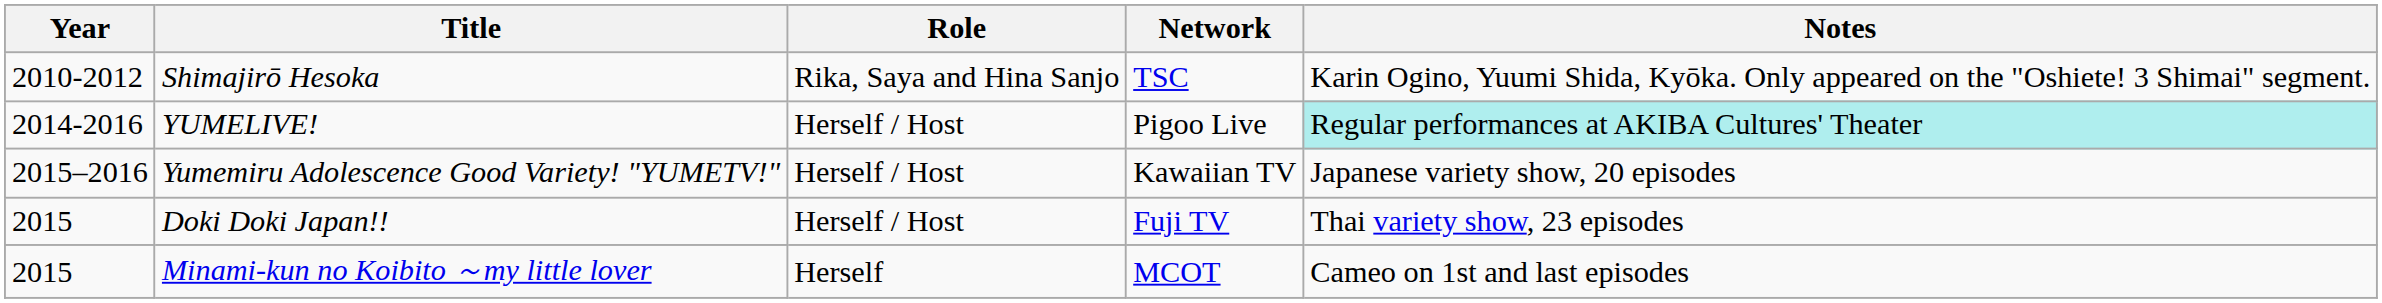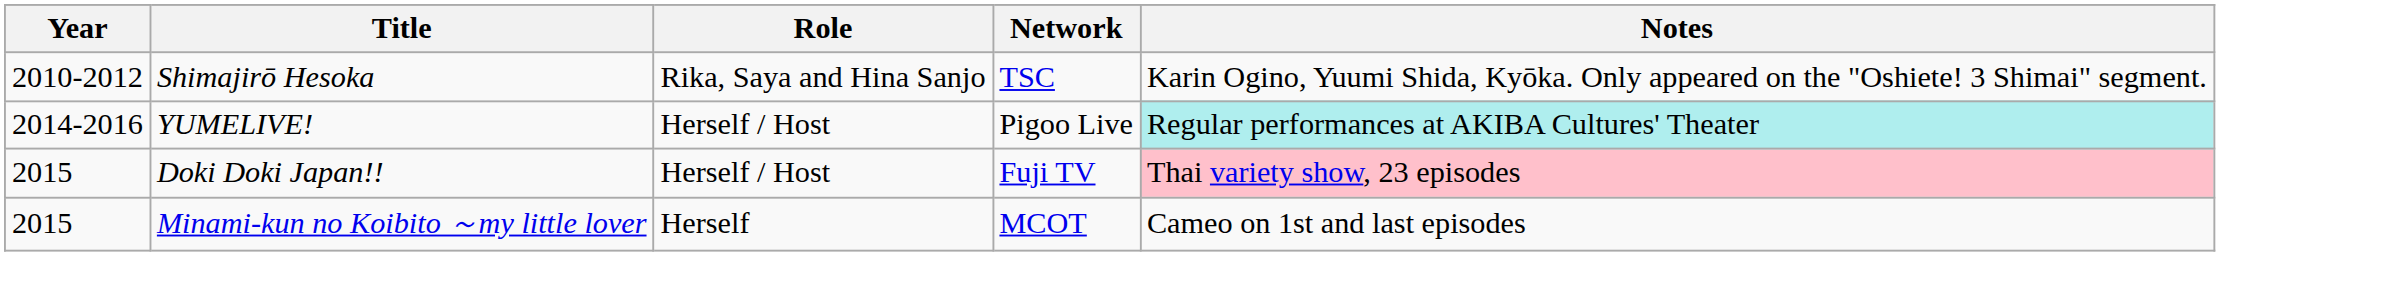 <table class="wikitable sortable">
 <tr>
 <th>Year</th>
 <th>Title</th>
 <th>Role</th>
 <th>Network</th>
 <th class="unsortable">Notes</th>
 </tr>
 <tr>
 <td>2010-2012</td>
 <td><em>Shimajirō Hesoka</em></td>
 <td>Rika, Saya and Hina Sanjo</td>
 <td><a href='#'>TSC</a></td>
 <td>Karin Ogino, Yuumi Shida, Kyōka. Only appeared on the "Oshiete! 3 Shimai" segment.</td>
 </tr>
 <tr>
 <td>2014-2016</td>
 <td><em>YUMELIVE!</em></td>
 <td>Herself / Host</td>
 <td>Pigoo Live</td>
 <td style="background: paleturquoise;">Regular performances at AKIBA Cultures' Theater</td>
 </tr>
 <tr>
-<td>2015–2016</td>
-<td><em>Yumemiru Adolescence Good Variety! "YUMETV!"</em></td>
-<td>Herself / Host</td>
-<td>Kawaiian TV</td>
-<td>Japanese variety show, 20 episodes</td>
-</tr>
-<tr>
 <td>2015</td>
 <td><em>Doki Doki Japan!!</em></td>
 <td>Herself / Host</td>
 <td><a href='#'>Fuji TV</a></td>
-<td>Thai <a href='#'>variety show</a>, 23 episodes</td>
+<td style="background: pink;">Thai <a href='#'>variety show</a>, 23 episodes</td>
 </tr>
 <tr>
 <td>2015</td>
 <td><em><a href='#'>Minami-kun no Koibito ～my little lover</a></em></td>
 <td>Herself</td>
 <td><a href='#'>MCOT</a></td>
 <td>Cameo on 1st and last episodes</td>
 </tr>
 </table>
